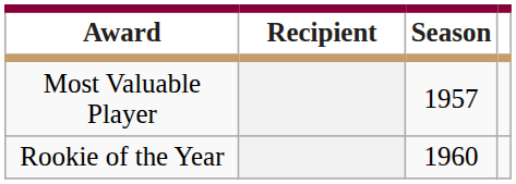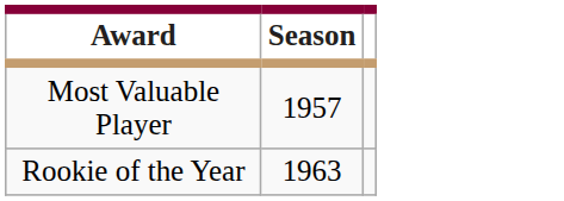 <table class="wikitable sortable plainrowheaders" style="text-align:center">
 <tr>
 <th scope="col" style="background-color:#ffffff; border-top:#860038 5px solid; border-bottom:#c49d6f 5px solid; color:#231f20" width="130px">Award</th>
-<th scope="col" style="background-color:#ffffff; border-top:#860038 5px solid; border-bottom:#c49d6f 5px solid; color:#231f20" width="90px">Recipient</th>
 <th scope="col" style="background-color:#ffffff; border-top:#860038 5px solid; border-bottom:#c49d6f 5px solid; color:#231f20">Season</th>
 <th class="unsortable" scope="col" style="background-color:#ffffff; border-top:#860038 5px solid; border-bottom:#c49d6f 5px solid; color:#231f20"></th>
 </tr>
 <tr>
 <td>Most Valuable Player</td>
-<th scope="row" style="text-align:center"></th>
 <td>1957</td>
 <td></td>
 </tr>
 <tr>
 <td>Rookie of the Year</td>
-<th scope="row" style="text-align:center"></th>
-<td>1960</td>
+<td>1963</td>
 <td></td>
 </tr>
 </table>
